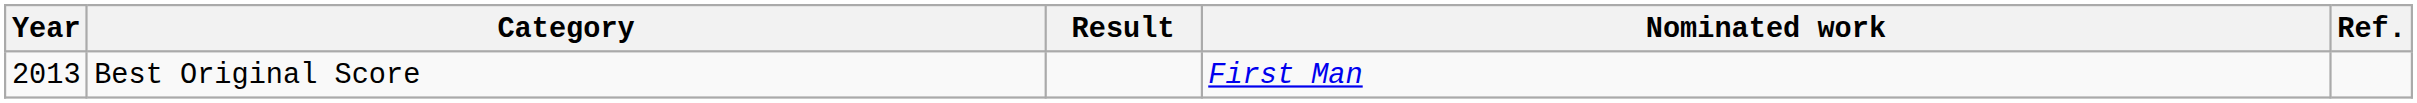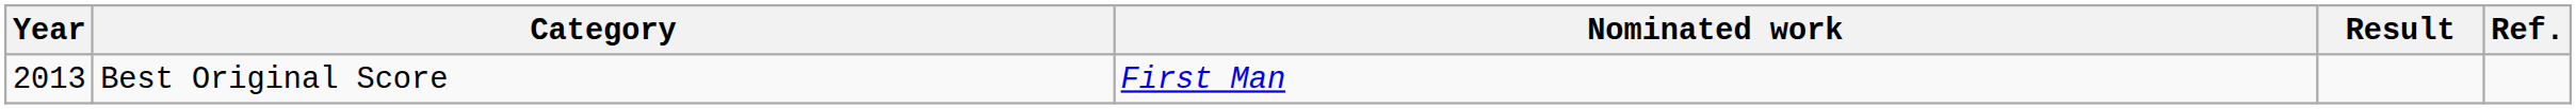 <table class=wikitable>
 <tr>
 <th scope="col" style="width:1em;">Year</th>
 <th scope="col" style="width:33em;">Category</th>
+<th scope="col" style="width:39em;">Nominated work</th>
 <th scope="col" style="width:5em;">Result</th>
-<th scope="col" style="width:39em;">Nominated work</th>
 <th scope="col" style="width:1em;">Ref.</th>
 </tr>
 <tr>
 <td>2013</td>
 <td Hawaii Film Critics Society Award>Best Original Score</td>
+<td><em><a href='#'>First Man</a></em></td>
 <td></td>
-<td><em><a href='#'>First Man</a></em></td>
 <td style="text-align:center;"></td>
 </tr>
 </table>
